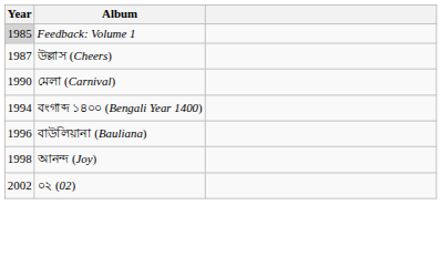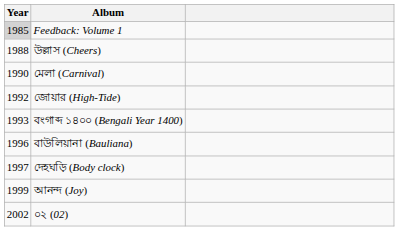 <table class="wikitable" style="text-align:center;">
 <tr>
 <th>Year</th>
 <th>Album</th>
 <th class="unsortable" style="width: 300px;"></th>
 </tr>
 <tr>
 <td style="background: lightgrey;">1985</td>
 <td style="text-align:left;"><em>Feedback: Volume 1</em></td>
 <td></td>
 </tr>
 <tr>
-<td>1987</td>
+<td>1988</td>
 <td style="text-align:left;">উল্লাস (<em>Cheers</em>)</td>
 <td></td>
 </tr>
 <tr>
 <td>1990</td>
 <td style="text-align:left;">মেলা (<em>Carnival</em>)</td>
 <td></td>
 </tr>
 <tr>
-<td>1994</td>
+<td>1992</td>
+<td style="text-align:left;">জোয়ার (<em>High-Tide</em>)</td>
+<td></td>
+</tr>
+<tr>
+<td>1993</td>
 <td style="text-align:left;">বংগাব্দ ১৪০০ (<em>Bengali Year 1400</em>)</td>
 <td></td>
 </tr>
 <tr>
 <td>1996</td>
 <td style="text-align:left;">বাউলিয়ানা (<em>Bauliana</em>)</td>
 <td></td>
 </tr>
 <tr>
-<td>1998</td>
+<td>1997</td>
+<td style="text-align:left;">দেহঘড়ি (<em>Body clock</em>)</td>
+<td></td>
+</tr>
+<tr>
+<td>1999</td>
 <td style="text-align:left;">আনন্দ (<em>Joy</em>)</td>
 <td></td>
 </tr>
 <tr>
 <td>2002</td>
 <td style="text-align:left;">০২ (<em>02</em>)</td>
 <td></td>
 </tr>
 </table>
